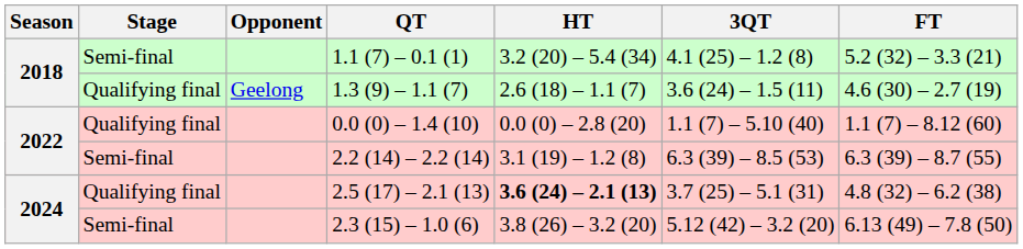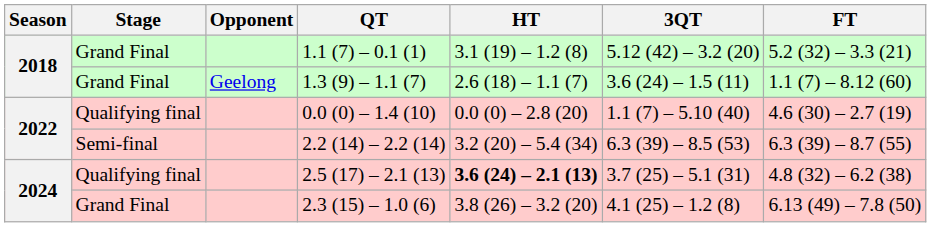 <table class="wikitable">
 <tr>
 <th>Season</th>
 <th>Stage</th>
 <th>Opponent</th>
 <th>QT</th>
 <th>HT</th>
 <th>3QT</th>
 <th>FT</th>
 </tr>
 <tr style=background:#cfc>
 <th rowspan=2>2018</th>
-<td>Semi-final</td>
+<td>Grand Final</td>
 <td></td>
 <td>1.1 (7) – 0.1 (1)</td>
-<td>3.2 (20) – 5.4 (34)</td>
-<td>4.1 (25) – 1.2 (8)</td>
+<td>3.1 (19) – 1.2 (8)</td>
+<td>5.12 (42) – 3.2 (20)</td>
 <td>5.2 (32) – 3.3 (21)</td>
 </tr>
 <tr style=background:#cfc>
-<td>Qualifying final</td>
+<td>Grand Final</td>
 <td><a href='#'>Geelong</a></td>
 <td>1.3 (9) – 1.1 (7)</td>
 <td>2.6 (18) – 1.1 (7)</td>
 <td>3.6 (24) – 1.5 (11)</td>
-<td>4.6 (30) – 2.7 (19)</td>
+<td>1.1 (7) – 8.12 (60)</td>
 </tr>
 <tr style=background:#fcc>
 <th rowspan=2>2022</th>
 <td>Qualifying final</td>
 <td></td>
 <td>0.0 (0) – 1.4 (10)</td>
 <td>0.0 (0) – 2.8 (20)</td>
 <td>1.1 (7) – 5.10 (40)</td>
-<td>1.1 (7) – 8.12 (60)</td>
+<td>4.6 (30) – 2.7 (19)</td>
 </tr>
 <tr style=background:#fcc>
 <td>Semi-final</td>
 <td></td>
 <td>2.2 (14) – 2.2 (14)</td>
-<td>3.1 (19) – 1.2 (8)</td>
+<td>3.2 (20) – 5.4 (34)</td>
 <td>6.3 (39) – 8.5 (53)</td>
 <td>6.3 (39) – 8.7 (55)</td>
 </tr>
 <tr style=background:#fcc>
 <th rowspan=2>2024</th>
 <td>Qualifying final</td>
 <td></td>
 <td>2.5 (17) – 2.1 (13)</td>
 <td><strong>3.6 (24) – 2.1 (13)</strong></td>
 <td>3.7 (25) – 5.1 (31)</td>
 <td>4.8 (32) – 6.2 (38)</td>
 </tr>
 <tr style=background:#fcc>
-<td>Semi-final</td>
+<td>Grand Final</td>
 <td></td>
 <td>2.3 (15) – 1.0 (6)</td>
 <td>3.8 (26) – 3.2 (20)</td>
-<td>5.12 (42) – 3.2 (20)</td>
+<td>4.1 (25) – 1.2 (8)</td>
 <td>6.13 (49) – 7.8 (50)</td>
 </tr>
 </table>
